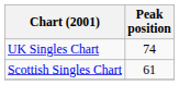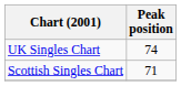 <table class="wikitable sortable">
 <tr>
 <th>Chart (2001)</th>
 <th>Peak<br>position</th>
 </tr>
 <tr>
 <td align="left"><a href='#'>UK Singles Chart</a></td>
 <td align="center">74</td>
 </tr>
 <tr>
 <td><a href='#'>Scottish Singles Chart</a></td>
-<td align="center">61</td>
+<td align="center">71</td>
 </tr>
 <tr>
 </tr>
 </table>
